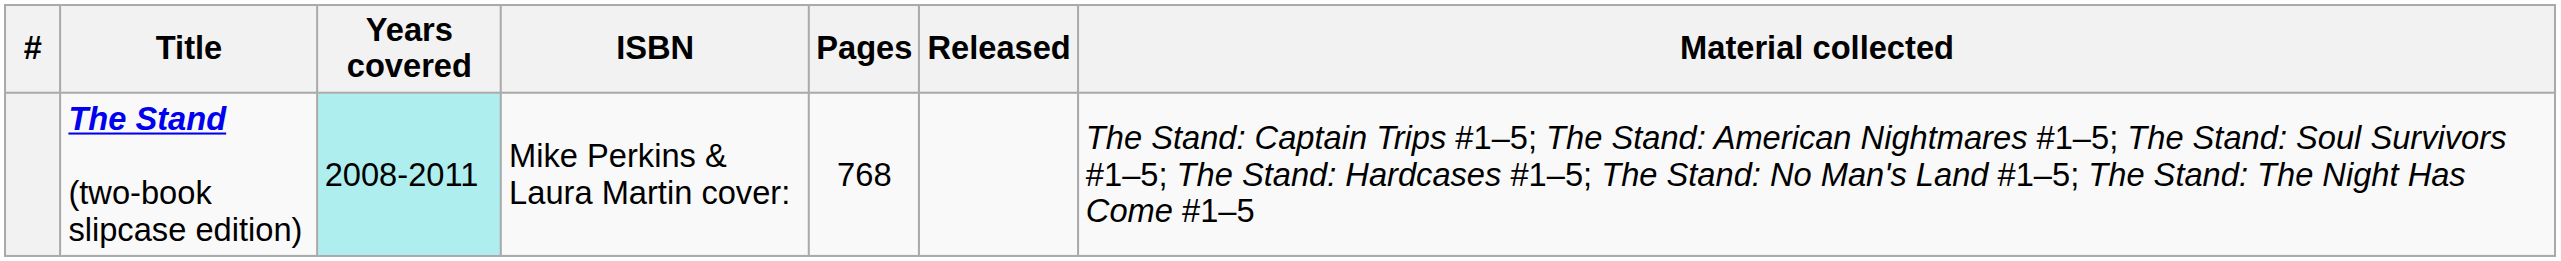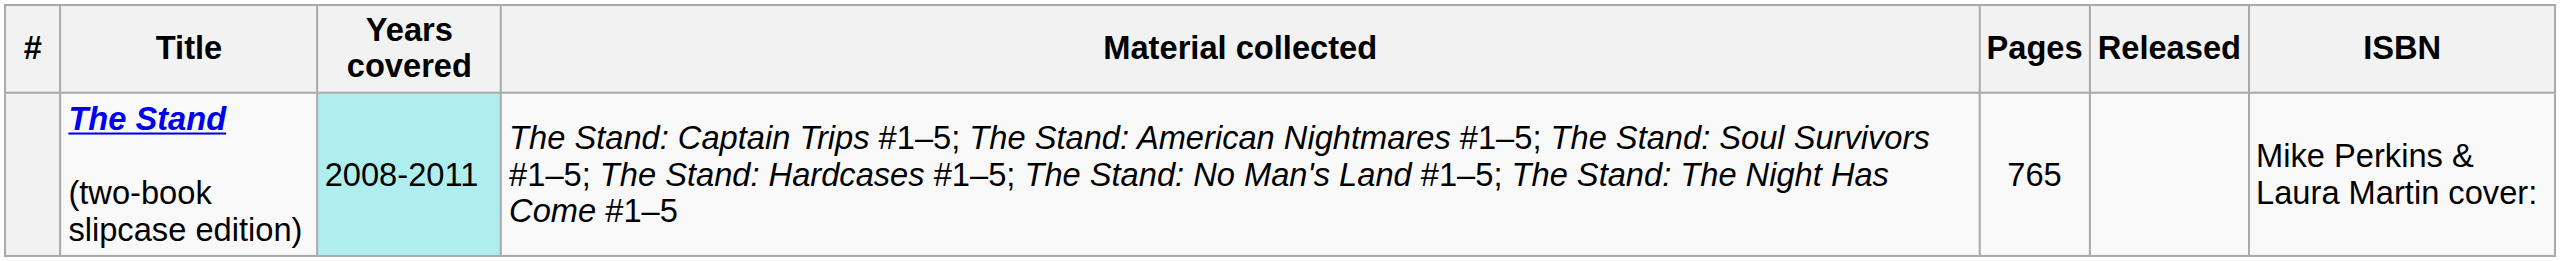 <table class="wikitable sortable" width=99%>
 <tr>
 <th class="unsortable" width=20px>#</th>
 <th>Title</th>
 <th>Years covered</th>
-<th class="unsortable">ISBN</th>
+<th class="unsortable">Material collected</th>
 <th>Pages</th>
 <th>Released</th>
-<th class="unsortable">Material collected</th>
+<th class="unsortable">ISBN</th>
 </tr>
 <tr>
 <th style="background-color: light grey;"></th>
 <td><strong><em><a href='#'>The Stand</a></em></strong><br><br>(two-book slipcase edition)</td>
 <td style="background: paleturquoise;">2008-2011</td>
+<td><em>The Stand: Captain Trips</em> #1–5; <em>The Stand: American Nightmares</em> #1–5; <em>The Stand: Soul Survivors</em> #1–5; <em>The Stand: Hardcases</em> #1–5; <em>The Stand: No Man's Land</em> #1–5; <em>The Stand: The Night Has Come</em> #1–5</td>
+<td style="text-align: center;">765</td>
+<td></td>
 <td>Mike Perkins & Laura Martin cover: </td>
-<td style="text-align: center;">768</td>
-<td></td>
-<td><em>The Stand: Captain Trips</em> #1–5; <em>The Stand: American Nightmares</em> #1–5; <em>The Stand: Soul Survivors</em> #1–5; <em>The Stand: Hardcases</em> #1–5; <em>The Stand: No Man's Land</em> #1–5; <em>The Stand: The Night Has Come</em> #1–5</td>
 </tr>
 </table>
